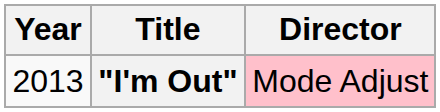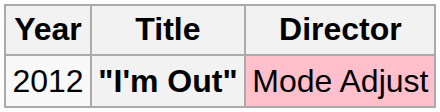 <table class="wikitable plainrowheaders" style="text-align:center;">
 <tr>
 <th scope="col">Year</th>
 <th scope="col">Title</th>
 <th scope="col">Director</th>
 </tr>
 <tr>
-<td rowspan="1">2013</td>
+<td rowspan="1">2012</td>
 <th scope="row">"I'm Out"</th>
 <td style="background: pink;">Mode Adjust</td>
 </tr>
 <tr>
 </tr>
 </table>
